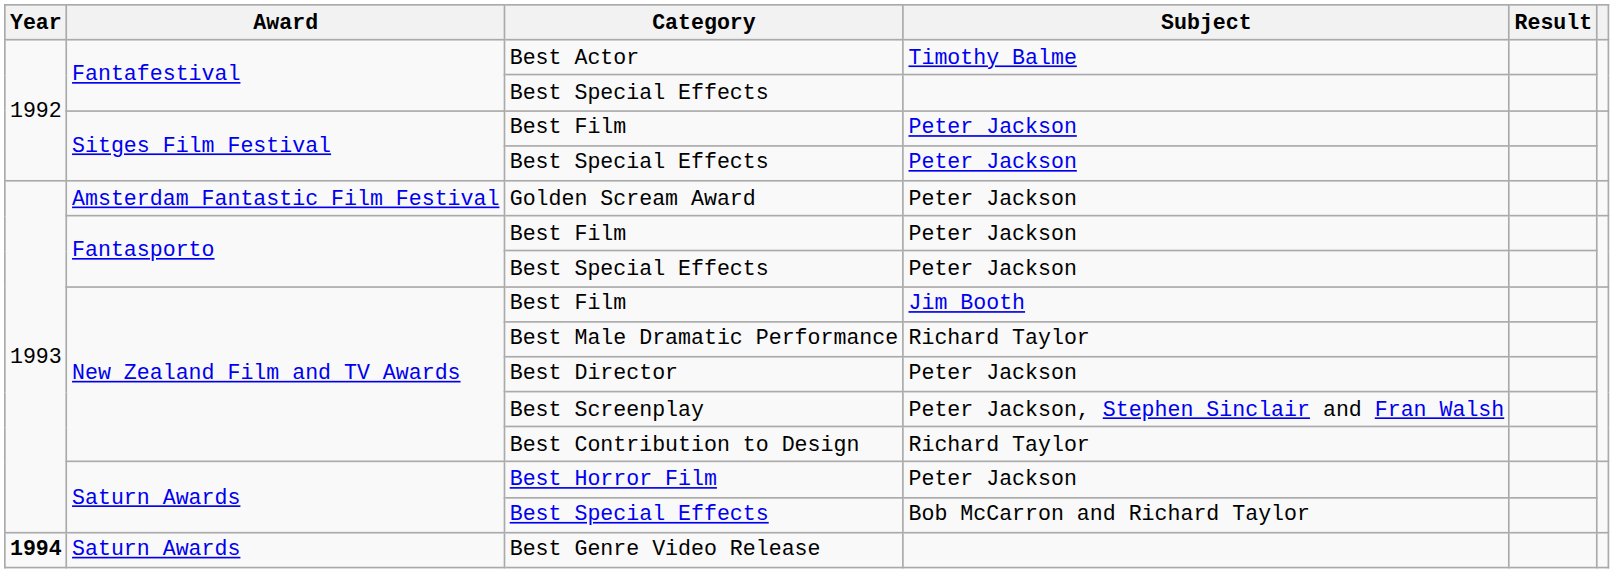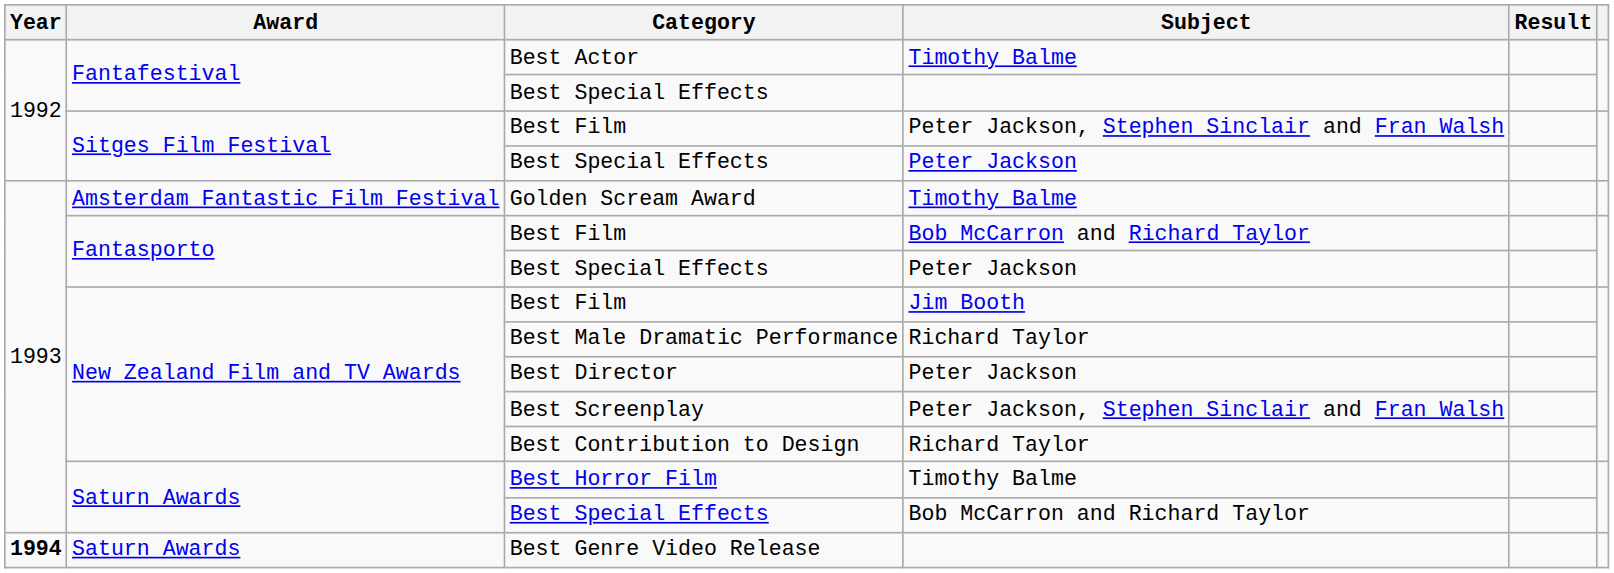 <table class="wikitable">
 <tr>
 <th>Year</th>
 <th>Award</th>
 <th>Category</th>
 <th>Subject</th>
 <th>Result</th>
 <th></th>
 </tr>
 <tr>
 <td rowspan=4>1992</td>
 <td rowspan=2><a href='#'>Fantafestival</a></td>
 <td>Best Actor</td>
 <td><a href='#'>Timothy Balme</a></td>
 <td></td>
 <td rowspan=2></td>
 </tr>
 <tr>
 <td>Best Special Effects</td>
 <td></td>
 <td></td>
 </tr>
 <tr>
 <td rowspan=2><a href='#'>Sitges Film Festival</a></td>
 <td>Best Film</td>
-<td><a href='#'>Peter Jackson</a></td>
+<td>Peter Jackson, <a href='#'>Stephen Sinclair</a> and <a href='#'>Fran Walsh</a></td>
 <td></td>
 <td rowspan=2></td>
 </tr>
 <tr>
 <td>Best Special Effects</td>
 <td><a href='#'>Peter Jackson</a></td>
 <td></td>
 </tr>
 <tr>
 <td rowspan=10>1993</td>
 <td><a href='#'>Amsterdam Fantastic Film Festival</a></td>
 <td>Golden Scream Award</td>
-<td>Peter Jackson</td>
+<td><a href='#'>Timothy Balme</a></td>
 <td></td>
 <td></td>
 </tr>
 <tr>
 <td rowspan=2><a href='#'>Fantasporto</a></td>
 <td>Best Film</td>
-<td>Peter Jackson</td>
+<td><a href='#'>Bob McCarron</a> and <a href='#'>Richard Taylor</a></td>
 <td></td>
 <td rowspan=2></td>
 </tr>
 <tr>
 <td>Best Special Effects</td>
 <td>Peter Jackson</td>
 <td></td>
 </tr>
 <tr>
 <td rowspan=5><a href='#'>New Zealand Film and TV Awards</a></td>
 <td>Best Film</td>
 <td><a href='#'>Jim Booth</a></td>
 <td></td>
 <td rowspan=5></td>
 </tr>
 <tr>
 <td>Best Male Dramatic Performance</td>
 <td>Richard Taylor</td>
 <td></td>
 </tr>
 <tr>
 <td>Best Director</td>
 <td>Peter Jackson</td>
 <td></td>
 </tr>
 <tr>
 <td>Best Screenplay</td>
 <td>Peter Jackson, <a href='#'>Stephen Sinclair</a> and <a href='#'>Fran Walsh</a></td>
 <td></td>
 </tr>
 <tr>
 <td>Best Contribution to Design</td>
 <td>Richard Taylor</td>
 <td></td>
 </tr>
 <tr>
 <td rowspan=2><a href='#'>Saturn Awards</a></td>
 <td><a href='#'>Best Horror Film</a></td>
-<td>Peter Jackson</td>
+<td>Timothy Balme</td>
 <td></td>
 <td rowspan=2></td>
 </tr>
 <tr>
 <td><a href='#'>Best Special Effects</a></td>
 <td>Bob McCarron and Richard Taylor</td>
 <td></td>
 </tr>
 <tr>
 <td><strong>1994</strong></td>
 <td><a href='#'>Saturn Awards</a></td>
 <td>Best Genre Video Release</td>
 <td></td>
 <td></td>
 <td></td>
 </tr>
 </table>
